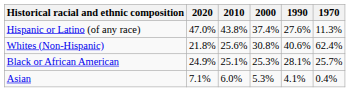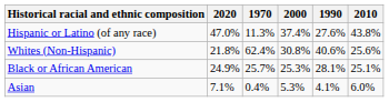 <table class="wikitable sortable collapsible"font-size: 90%;">
 <tr>
 <th>Historical racial and ethnic composition</th>
 <th>2020</th>
-<th>2010</th>
+<th>1970</th>
 <th>2000</th>
 <th>1990</th>
-<th>1970</th>
+<th>2010</th>
 </tr>
 <tr>
 <td><a href='#'>Hispanic or Latino</a> (of any race)</td>
 <td>47.0%</td>
-<td>43.8%</td>
+<td>11.3%</td>
 <td>37.4%</td>
 <td>27.6%</td>
-<td>11.3%</td>
+<td>43.8%</td>
 </tr>
 <tr>
 <td><a href='#'>Whites (Non-Hispanic)</a></td>
 <td>21.8%</td>
-<td>25.6%</td>
+<td>62.4%</td>
 <td>30.8%</td>
 <td>40.6%</td>
-<td>62.4%</td>
+<td>25.6%</td>
 </tr>
 <tr>
 <td><a href='#'>Black or African American</a></td>
 <td>24.9%</td>
-<td>25.1%</td>
+<td>25.7%</td>
 <td>25.3%</td>
 <td>28.1%</td>
-<td>25.7%</td>
+<td>25.1%</td>
 </tr>
 <tr>
 <td><a href='#'>Asian</a></td>
 <td>7.1%</td>
-<td>6.0%</td>
+<td>0.4%</td>
 <td>5.3%</td>
 <td>4.1%</td>
-<td>0.4%</td>
+<td>6.0%</td>
 </tr>
 </table>
